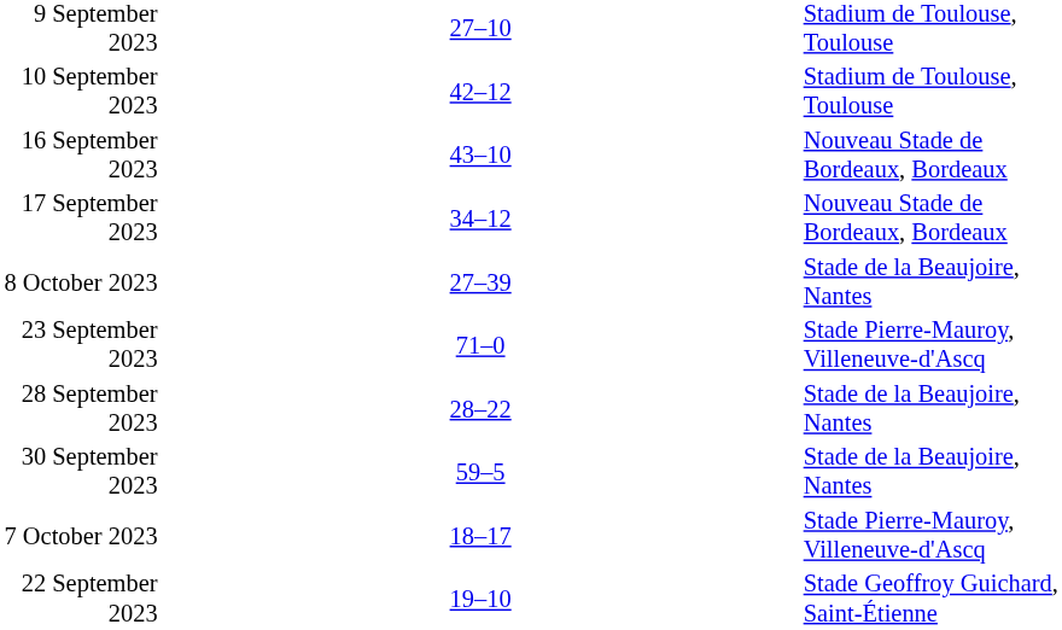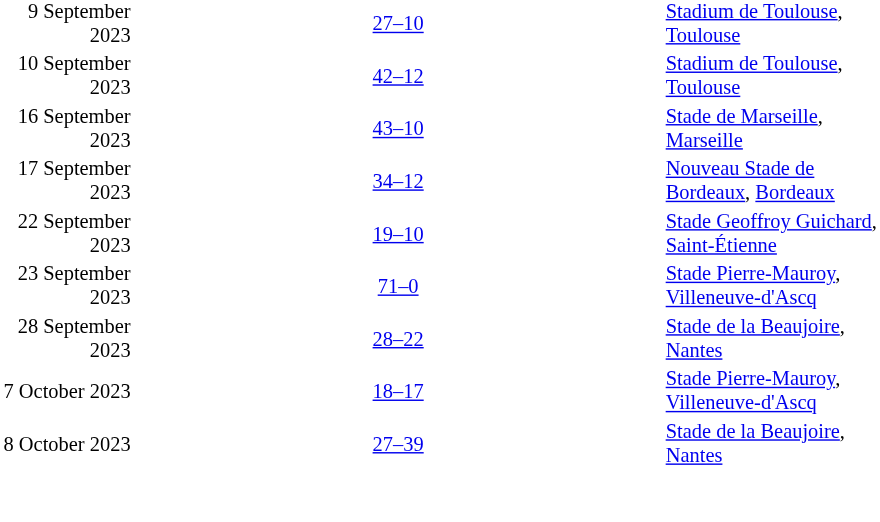 <table style="width:100%" cellspacing="1">
 <tr>
 <th width=15%></th>
 <th width=25%></th>
 <th width=10%></th>
 <th width=25%></th>
 </tr>
 <tr style=font-size:90%>
 <td align=right>9 September 2023</td>
 <td align=right></td>
 <td align=center><a href='#'>27–10</a></td>
 <td></td>
 <td><a href='#'>Stadium de Toulouse</a>, <a href='#'>Toulouse</a></td>
 </tr>
 <tr style=font-size:90%>
 <td align=right>10 September 2023</td>
 <td align=right></td>
 <td align=center><a href='#'>42–12</a></td>
 <td></td>
 <td><a href='#'>Stadium de Toulouse</a>, <a href='#'>Toulouse</a></td>
 </tr>
 <tr style=font-size:90%>
 <td align=right>16 September 2023</td>
 <td align=right></td>
 <td align=center><a href='#'>43–10</a></td>
 <td></td>
-<td><a href='#'>Nouveau Stade de Bordeaux</a>, <a href='#'>Bordeaux</a></td>
+<td><a href='#'>Stade de Marseille</a>, <a href='#'>Marseille</a></td>
 </tr>
 <tr style=font-size:90%>
 <td align=right>17 September 2023</td>
 <td align=right></td>
 <td align=center><a href='#'>34–12</a></td>
 <td></td>
 <td><a href='#'>Nouveau Stade de Bordeaux</a>, <a href='#'>Bordeaux</a></td>
 </tr>
 <tr style=font-size:90%>
-<td align=right>8 October 2023</td>
+<td align=right>22 September 2023</td>
 <td align=right></td>
-<td align=center><a href='#'>27–39</a></td>
+<td align=center><a href='#'>19–10</a></td>
 <td></td>
-<td><a href='#'>Stade de la Beaujoire</a>, <a href='#'>Nantes</a></td>
+<td><a href='#'>Stade Geoffroy Guichard</a>, <a href='#'>Saint-Étienne</a></td>
 </tr>
 <tr style=font-size:90%>
 <td align=right>23 September 2023</td>
 <td align=right></td>
 <td align=center><a href='#'>71–0</a></td>
 <td></td>
 <td><a href='#'>Stade Pierre-Mauroy</a>, <a href='#'>Villeneuve-d'Ascq</a></td>
 </tr>
 <tr style=font-size:90%>
 <td align=right>28 September 2023</td>
 <td align=right></td>
 <td align=center><a href='#'>28–22</a></td>
 <td></td>
 <td><a href='#'>Stade de la Beaujoire</a>, <a href='#'>Nantes</a></td>
 </tr>
 <tr style=font-size:90%>
-<td align=right>30 September 2023</td>
-<td align=right></td>
-<td align=center><a href='#'>59–5</a></td>
-<td></td>
-<td><a href='#'>Stade de la Beaujoire</a>, <a href='#'>Nantes</a></td>
-</tr>
-<tr style=font-size:90%>
 <td align=right>7 October 2023</td>
 <td align=right></td>
 <td align=center><a href='#'>18–17</a></td>
 <td></td>
 <td><a href='#'>Stade Pierre-Mauroy</a>, <a href='#'>Villeneuve-d'Ascq</a></td>
 </tr>
 <tr style=font-size:90%>
-<td align=right>22 September 2023</td>
+<td align=right>8 October 2023</td>
 <td align=right></td>
-<td align=center><a href='#'>19–10</a></td>
+<td align=center><a href='#'>27–39</a></td>
 <td></td>
-<td><a href='#'>Stade Geoffroy Guichard</a>, <a href='#'>Saint-Étienne</a></td>
+<td><a href='#'>Stade de la Beaujoire</a>, <a href='#'>Nantes</a></td>
 </tr>
 </table>
